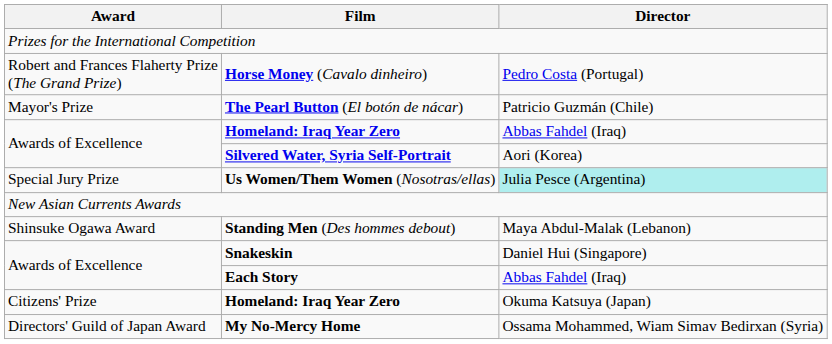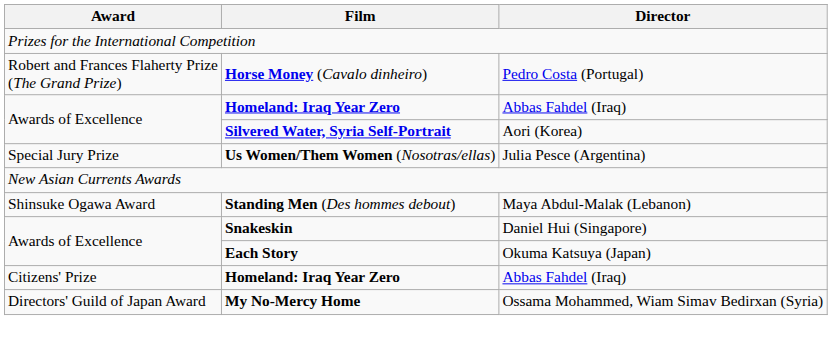 <table class="wikitable">
 <tr>
 <th>Award</th>
 <th>Film</th>
 <th>Director</th>
 </tr>
 <tr>
 <td colspan="3"><em>Prizes for the International Competition</em></td>
 </tr>
 <tr>
 <td>Robert and Frances Flaherty Prize<br>(<em>The Grand Prize</em>)</td>
 <td><strong><a href='#'>Horse Money</a></strong> (<em>Cavalo dinheiro</em>)</td>
 <td><a href='#'>Pedro Costa</a> (Portugal)</td>
 </tr>
 <tr>
-<td>Mayor's Prize<br></td>
-<td><strong><a href='#'>The Pearl Button</a></strong> (<em>El botón de nácar</em>)</td>
-<td>Patricio Guzmán (Chile)</td>
-</tr>
-<tr>
 <td rowspan="2">Awards of Excellence</td>
 <td><strong><a href='#'>Homeland: Iraq Year Zero</a></strong></td>
 <td><a href='#'>Abbas Fahdel</a> (Iraq)</td>
 </tr>
 <tr>
 <td><strong><a href='#'>Silvered Water, Syria Self-Portrait</a></strong></td>
 <td>Aori (Korea)</td>
 </tr>
 <tr>
 <td>Special Jury Prize</td>
 <td><strong>Us Women/Them Women</strong> (<em>Nosotras/ellas</em>)</td>
-<td style="background: paleturquoise;">Julia Pesce (Argentina)</td>
+<td>Julia Pesce (Argentina)</td>
 </tr>
 <tr>
 <td colspan="3"><em>New Asian Currents Awards</em></td>
 </tr>
 <tr>
 <td>Shinsuke Ogawa Award</td>
 <td><strong>Standing Men</strong> (<em>Des hommes debout</em>)</td>
 <td>Maya Abdul-Malak (Lebanon)</td>
 </tr>
 <tr>
 <td rowspan="2">Awards of Excellence</td>
 <td><strong>Snakeskin</strong></td>
 <td>Daniel Hui (Singapore)</td>
 </tr>
 <tr>
 <td><strong>Each Story</strong></td>
-<td><a href='#'>Abbas Fahdel</a> (Iraq)</td>
+<td>Okuma Katsuya (Japan)</td>
 </tr>
 <tr>
 <td>Citizens' Prize</td>
 <td><strong>Homeland: Iraq Year Zero</strong></td>
-<td>Okuma Katsuya (Japan)</td>
+<td><a href='#'>Abbas Fahdel</a> (Iraq)</td>
 </tr>
 <tr>
 <td>Directors' Guild of Japan Award</td>
 <td><strong>My No-Mercy Home</strong></td>
 <td>Ossama Mohammed, Wiam Simav Bedirxan (Syria)</td>
 </tr>
 </table>
